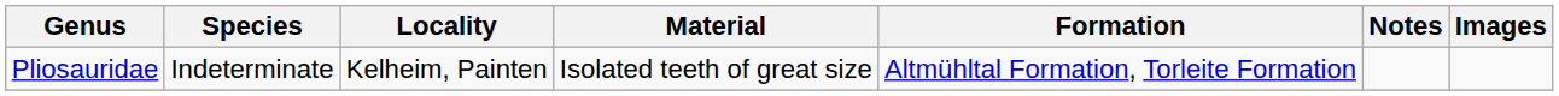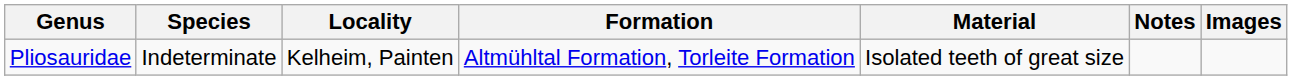 <table class="wikitable">
 <tr>
 <th>Genus</th>
 <th>Species</th>
 <th>Locality</th>
+<th>Formation</th>
 <th>Material</th>
-<th>Formation</th>
 <th>Notes</th>
 <th>Images</th>
 </tr>
 <tr>
 <td><a href='#'>Pliosauridae</a></td>
 <td>Indeterminate</td>
 <td>Kelheim, Painten</td>
+<td><a href='#'>Altmühltal Formation</a>, <a href='#'>Torleite Formation</a></td>
 <td>Isolated teeth of great size</td>
-<td><a href='#'>Altmühltal Formation</a>, <a href='#'>Torleite Formation</a></td>
 <td></td>
 <td></td>
 </tr>
 </table>
